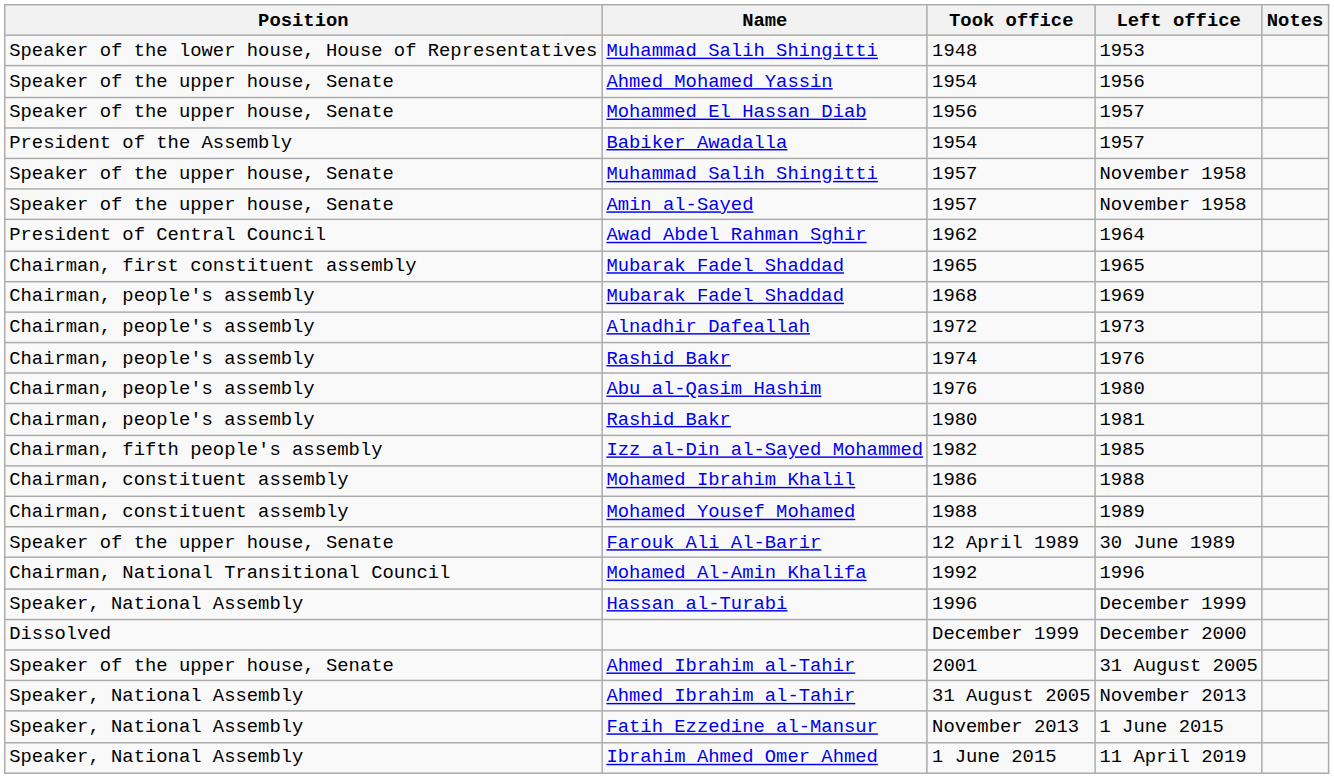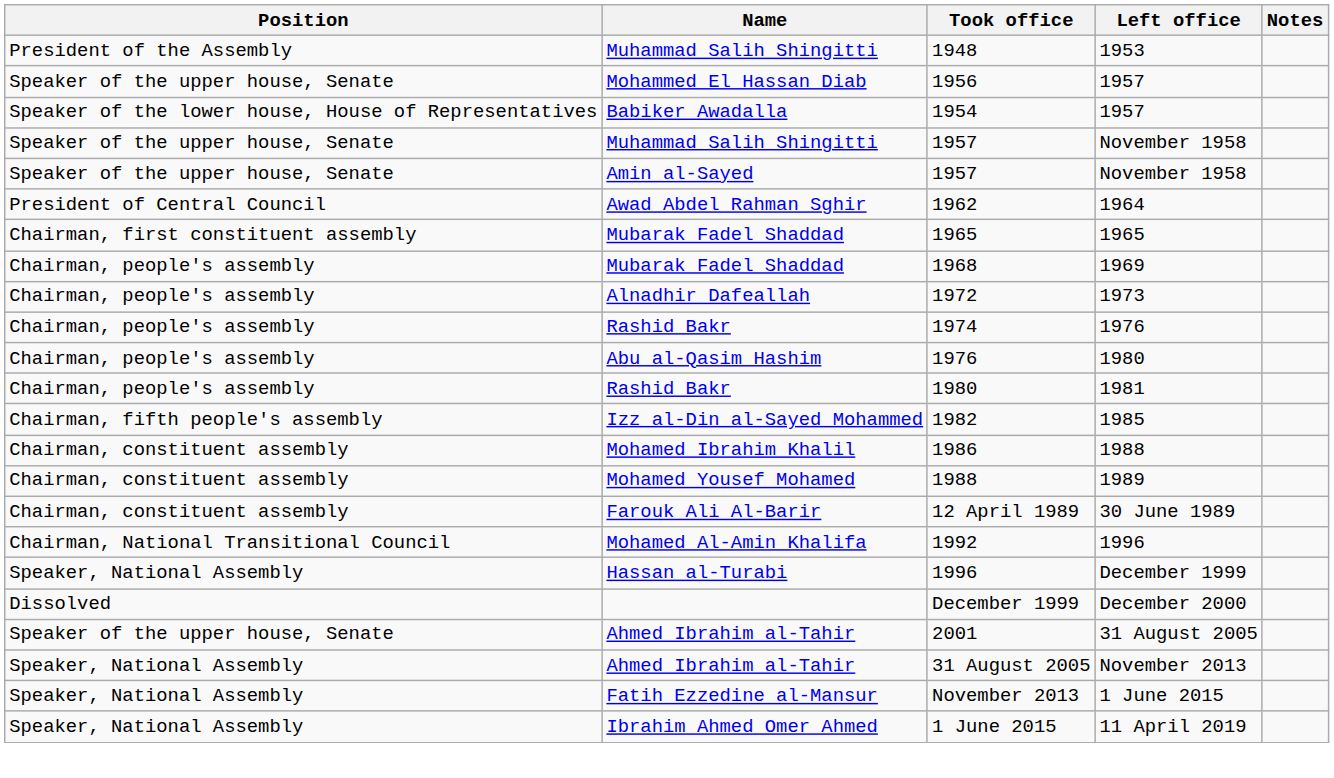 <table class="wikitable">
 <tr>
 <th>Position</th>
 <th>Name</th>
 <th>Took office</th>
 <th>Left office</th>
 <th>Notes</th>
 </tr>
 <tr>
-<td>Speaker of the lower house, House of Representatives</td>
+<td>President of the Assembly</td>
 <td><a href='#'>Muhammad Salih Shingitti</a></td>
 <td>1948</td>
 <td>1953</td>
-<td></td>
-</tr>
-<tr>
-<td>Speaker of the upper house, Senate</td>
-<td><a href='#'>Ahmed Mohamed Yassin</a></td>
-<td>1954</td>
-<td>1956</td>
 <td></td>
 </tr>
 <tr>
 <td>Speaker of the upper house, Senate</td>
 <td><a href='#'>Mohammed El Hassan Diab</a></td>
 <td>1956</td>
 <td>1957</td>
 <td></td>
 </tr>
 <tr>
-<td>President of the Assembly</td>
+<td>Speaker of the lower house, House of Representatives</td>
 <td><a href='#'>Babiker Awadalla</a></td>
 <td>1954</td>
 <td>1957</td>
 <td></td>
 </tr>
 <tr>
 <td>Speaker of the upper house, Senate</td>
 <td><a href='#'>Muhammad Salih Shingitti</a></td>
 <td>1957</td>
 <td>November 1958</td>
 <td></td>
 </tr>
 <tr>
 <td>Speaker of the upper house, Senate</td>
 <td><a href='#'>Amin al-Sayed</a></td>
 <td>1957</td>
 <td>November 1958</td>
 <td></td>
 </tr>
 <tr>
 <td>President of Central Council</td>
 <td><a href='#'>Awad Abdel Rahman Sghir</a></td>
 <td>1962</td>
 <td>1964</td>
 <td></td>
 </tr>
 <tr>
 <td>Chairman, first constituent assembly</td>
 <td><a href='#'>Mubarak Fadel Shaddad</a></td>
 <td>1965</td>
 <td>1965</td>
 <td></td>
 </tr>
 <tr>
 <td>Chairman, people's assembly</td>
 <td><a href='#'>Mubarak Fadel Shaddad</a></td>
 <td>1968</td>
 <td>1969</td>
 <td></td>
 </tr>
 <tr>
 <td>Chairman, people's assembly</td>
 <td><a href='#'>Alnadhir Dafeallah</a></td>
 <td>1972</td>
 <td>1973</td>
 <td></td>
 </tr>
 <tr>
 <td>Chairman, people's assembly</td>
 <td><a href='#'>Rashid Bakr</a></td>
 <td>1974</td>
 <td>1976</td>
 <td></td>
 </tr>
 <tr>
 <td>Chairman, people's assembly</td>
 <td><a href='#'>Abu al-Qasim Hashim</a></td>
 <td>1976</td>
 <td>1980</td>
 <td></td>
 </tr>
 <tr>
 <td>Chairman, people's assembly</td>
 <td><a href='#'>Rashid Bakr</a></td>
 <td>1980</td>
 <td>1981</td>
 <td></td>
 </tr>
 <tr>
 <td>Chairman, fifth people's assembly</td>
 <td><a href='#'>Izz al-Din al-Sayed Mohammed</a></td>
 <td>1982</td>
 <td>1985</td>
 <td></td>
 </tr>
 <tr>
 <td>Chairman, constituent assembly</td>
 <td><a href='#'>Mohamed Ibrahim Khalil</a></td>
 <td>1986</td>
 <td>1988</td>
 <td></td>
 </tr>
 <tr>
 <td>Chairman, constituent assembly</td>
 <td><a href='#'>Mohamed Yousef Mohamed</a></td>
 <td>1988</td>
 <td>1989</td>
 <td></td>
 </tr>
 <tr>
-<td>Speaker of the upper house, Senate</td>
+<td>Chairman, constituent assembly</td>
 <td><a href='#'>Farouk Ali Al-Barir</a></td>
 <td>12 April 1989</td>
 <td>30 June 1989</td>
 <td></td>
 </tr>
 <tr>
 <td>Chairman, National Transitional Council</td>
 <td><a href='#'>Mohamed Al-Amin Khalifa</a></td>
 <td>1992</td>
 <td>1996</td>
 <td></td>
 </tr>
 <tr>
 <td>Speaker, National Assembly</td>
 <td><a href='#'>Hassan al-Turabi</a></td>
 <td>1996</td>
 <td>December 1999</td>
 <td></td>
 </tr>
 <tr>
 <td>Dissolved</td>
 <td></td>
 <td>December 1999</td>
 <td>December 2000</td>
 <td></td>
 </tr>
 <tr>
 <td>Speaker of the upper house, Senate</td>
 <td><a href='#'>Ahmed Ibrahim al-Tahir</a></td>
 <td>2001</td>
 <td>31 August 2005</td>
 <td></td>
 </tr>
 <tr>
 <td>Speaker, National Assembly</td>
 <td><a href='#'>Ahmed Ibrahim al-Tahir</a></td>
 <td>31 August 2005</td>
 <td>November 2013</td>
 <td></td>
 </tr>
 <tr>
 <td>Speaker, National Assembly</td>
 <td><a href='#'>Fatih Ezzedine al-Mansur</a></td>
 <td>November 2013</td>
 <td>1 June 2015</td>
 <td></td>
 </tr>
 <tr>
 <td>Speaker, National Assembly</td>
 <td><a href='#'>Ibrahim Ahmed Omer Ahmed</a></td>
 <td>1 June 2015</td>
 <td>11 April 2019</td>
 <td></td>
 </tr>
 </table>
